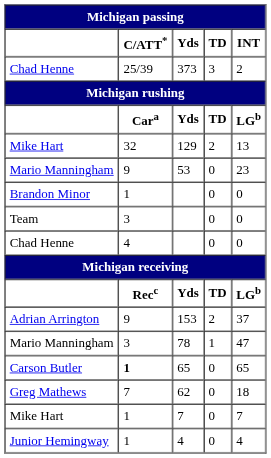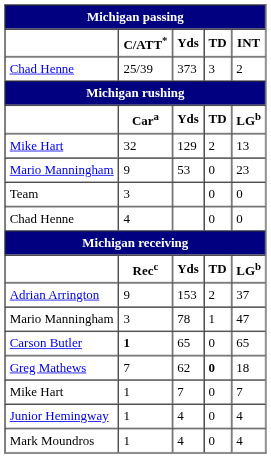 <table border="1" cellpadding="5" cellspacing="0">
 <tr>
 <th colspan="5" style="background:Navy; color:white">Michigan passing</th>
 </tr>
 <tr>
 <th></th>
 <th>C/ATT<sup>*</sup></th>
 <th>Yds</th>
 <th>TD</th>
 <th>INT</th>
 </tr>
 <tr>
 <td><a href='#'>Chad Henne</a></td>
 <td>25/39</td>
 <td>373</td>
 <td>3</td>
 <td>2</td>
 </tr>
 <tr>
 <th colspan="5" style="background:Navy;color:white">Michigan rushing</th>
 </tr>
 <tr>
 <th></th>
 <th>Car<sup>a</sup></th>
 <th>Yds</th>
 <th>TD</th>
 <th>LG<sup>b</sup></th>
 </tr>
 <tr>
 <td><a href='#'>Mike Hart</a></td>
 <td>32</td>
 <td>129</td>
 <td>2</td>
 <td>13</td>
 </tr>
 <tr>
 <td><a href='#'>Mario Manningham</a></td>
 <td>9</td>
 <td>53</td>
 <td>0</td>
 <td>23</td>
-</tr>
-<tr>
-<td><a href='#'>Brandon Minor</a></td>
-<td>1</td>
-<td></td>
-<td>0</td>
-<td>0</td>
 </tr>
 <tr>
 <td>Team</td>
 <td>3</td>
 <td></td>
 <td>0</td>
 <td>0</td>
 </tr>
 <tr>
 <td>Chad Henne</td>
 <td>4</td>
 <td></td>
 <td>0</td>
 <td>0</td>
 </tr>
 <tr>
 <th colspan="5" style="background:Navy;color:white">Michigan receiving</th>
 </tr>
 <tr>
 <th></th>
 <th>Rec<sup>c</sup></th>
 <th>Yds</th>
 <th>TD</th>
 <th>LG<sup>b</sup></th>
 </tr>
 <tr>
 <td><a href='#'>Adrian Arrington</a></td>
 <td>9</td>
 <td>153</td>
 <td>2</td>
 <td>37</td>
 </tr>
 <tr>
 <td>Mario Manningham</td>
 <td>3</td>
 <td>78</td>
 <td>1</td>
 <td>47</td>
 </tr>
 <tr>
 <td><a href='#'>Carson Butler</a></td>
 <td><strong>1</strong></td>
 <td>65</td>
 <td>0</td>
 <td>65</td>
 </tr>
 <tr>
 <td><a href='#'>Greg Mathews</a></td>
 <td>7</td>
 <td>62</td>
-<td>0</td>
+<td><strong>0</strong></td>
 <td>18</td>
 </tr>
 <tr>
 <td>Mike Hart</td>
 <td>1</td>
 <td>7</td>
 <td>0</td>
 <td>7</td>
 </tr>
 <tr>
 <td><a href='#'>Junior Hemingway</a></td>
 <td>1</td>
 <td>4</td>
 <td>0</td>
 <td>4</td>
 </tr>
+<tr>
+<td>Mark Moundros</td>
+<td>1</td>
+<td>4</td>
+<td>0</td>
+<td>4</td>
+</tr>
 </table>
